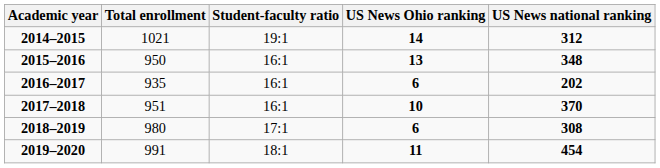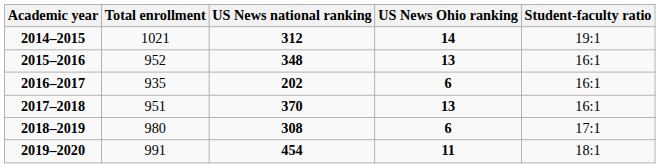 <table class="wikitable" style="text-align:center;">
 <tr>
 <th>Academic year</th>
 <th>Total enrollment</th>
+<th>US News national ranking</th>
+<th>US News Ohio ranking</th>
 <th>Student-faculty ratio</th>
-<th>US News Ohio ranking</th>
-<th>US News national ranking</th>
 </tr>
 <tr>
 <td><strong>2014–2015</strong></td>
 <td>1021</td>
+<td><strong>312</strong></td>
+<td><strong>14</strong></td>
 <td>19:1</td>
-<td><strong>14</strong></td>
-<td><strong>312</strong></td>
 </tr>
 <tr>
 <td><strong>2015–2016</strong></td>
-<td>950</td>
+<td>952</td>
+<td><strong>348</strong></td>
+<td><strong>13</strong></td>
 <td>16:1</td>
-<td><strong>13</strong></td>
-<td><strong>348</strong></td>
 </tr>
 <tr>
 <td><strong>2016–2017</strong></td>
 <td>935</td>
+<td><strong>202</strong></td>
+<td><strong>6</strong></td>
 <td>16:1</td>
-<td><strong>6</strong></td>
-<td><strong>202</strong></td>
 </tr>
 <tr>
 <td><strong>2017–2018</strong></td>
 <td>951</td>
+<td><strong>370</strong></td>
+<td><strong>13</strong></td>
 <td>16:1</td>
-<td><strong>10</strong></td>
-<td><strong>370</strong></td>
 </tr>
 <tr>
 <td><strong>2018–2019</strong></td>
 <td>980</td>
+<td><strong>308</strong></td>
+<td><strong>6</strong></td>
 <td>17:1</td>
-<td><strong>6</strong></td>
-<td><strong>308</strong></td>
 </tr>
 <tr>
 <td><strong>2019–2020</strong></td>
 <td>991</td>
+<td><strong>454</strong></td>
+<td><strong>11</strong></td>
 <td>18:1</td>
-<td><strong>11</strong></td>
-<td><strong>454</strong></td>
 </tr>
 </table>
